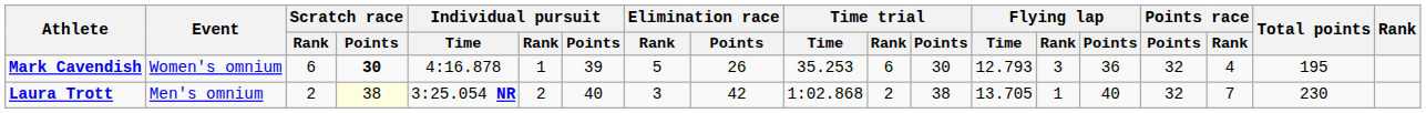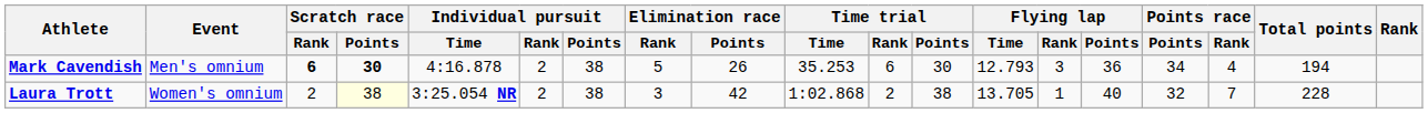 <table class="wikitable" style="font-size:90%">
 <tr>
 <th rowspan="2">Athlete</th>
 <th rowspan="2">Event</th>
 <th colspan=2>Scratch race</th>
 <th colspan=3>Individual pursuit</th>
 <th colspan=2>Elimination race</th>
 <th colspan=3>Time trial</th>
 <th colspan=3>Flying lap</th>
 <th colspan=2>Points race</th>
 <th rowspan=2>Total points</th>
 <th rowspan=2>Rank</th>
 </tr>
 <tr style="font-size:95%">
 <th>Rank</th>
 <th>Points</th>
 <th>Time</th>
 <th>Rank</th>
 <th>Points</th>
 <th>Rank</th>
 <th>Points</th>
 <th>Time</th>
 <th>Rank</th>
 <th>Points</th>
 <th>Time</th>
 <th>Rank</th>
 <th>Points</th>
 <th>Points</th>
 <th>Rank</th>
 </tr>
 <tr align=center>
 <td align=left><strong><a href='#'>Mark Cavendish</a></strong></td>
-<td align=left><a href='#'>Women's omnium</a></td>
-<td>6</td>
+<td align=left><a href='#'>Men's omnium</a></td>
+<td><strong>6</strong></td>
 <td><strong>30</strong></td>
 <td>4:16.878</td>
-<td>1</td>
-<td>39</td>
+<td>2</td>
+<td>38</td>
 <td>5</td>
 <td>26</td>
 <td>35.253</td>
 <td>6</td>
 <td>30</td>
 <td>12.793</td>
 <td>3</td>
 <td>36</td>
-<td>32</td>
+<td>34</td>
 <td>4</td>
-<td>195</td>
+<td>194</td>
 <td></td>
 </tr>
 <tr align=center>
 <td align=left><strong><a href='#'>Laura Trott</a></strong></td>
-<td align=left><a href='#'>Men's omnium</a></td>
+<td align=left><a href='#'>Women's omnium</a></td>
 <td>2</td>
 <td style="background: lightyellow;">38</td>
 <td>3:25.054 <strong><a href='#'>NR</a></strong></td>
 <td>2</td>
-<td>40</td>
+<td>38</td>
 <td>3</td>
 <td>42</td>
 <td>1:02.868</td>
 <td>2</td>
 <td>38</td>
 <td>13.705</td>
 <td>1</td>
 <td>40</td>
 <td>32</td>
 <td>7</td>
-<td>230</td>
+<td>228</td>
 <td></td>
 </tr>
 </table>
